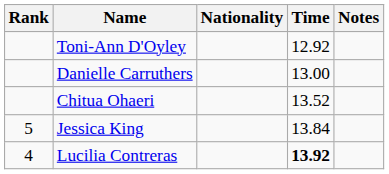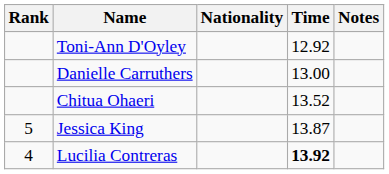 <table class="wikitable sortable" style="text-align:center">
 <tr>
 <th>Rank</th>
 <th>Name</th>
 <th>Nationality</th>
 <th>Time</th>
 <th>Notes</th>
 </tr>
 <tr>
 <td align=center></td>
 <td align=left><a href='#'>Toni-Ann D'Oyley</a></td>
 <td align=left></td>
 <td>12.92</td>
 <td></td>
 </tr>
 <tr>
 <td align=center></td>
 <td align=left><a href='#'>Danielle Carruthers</a></td>
 <td align=left></td>
 <td>13.00</td>
 <td></td>
 </tr>
 <tr>
 <td align=center></td>
 <td align=left><a href='#'>Chitua Ohaeri</a></td>
 <td align=left></td>
 <td>13.52</td>
 <td></td>
 </tr>
 <tr>
 <td align=center>5</td>
 <td align=left><a href='#'>Jessica King</a></td>
 <td align=left></td>
-<td>13.84</td>
+<td>13.87</td>
 <td></td>
 </tr>
 <tr>
 <td align=center>4</td>
 <td align=left><a href='#'>Lucilia Contreras</a></td>
 <td align=left></td>
 <td><strong>13.92</strong></td>
 <td></td>
 </tr>
 </table>
